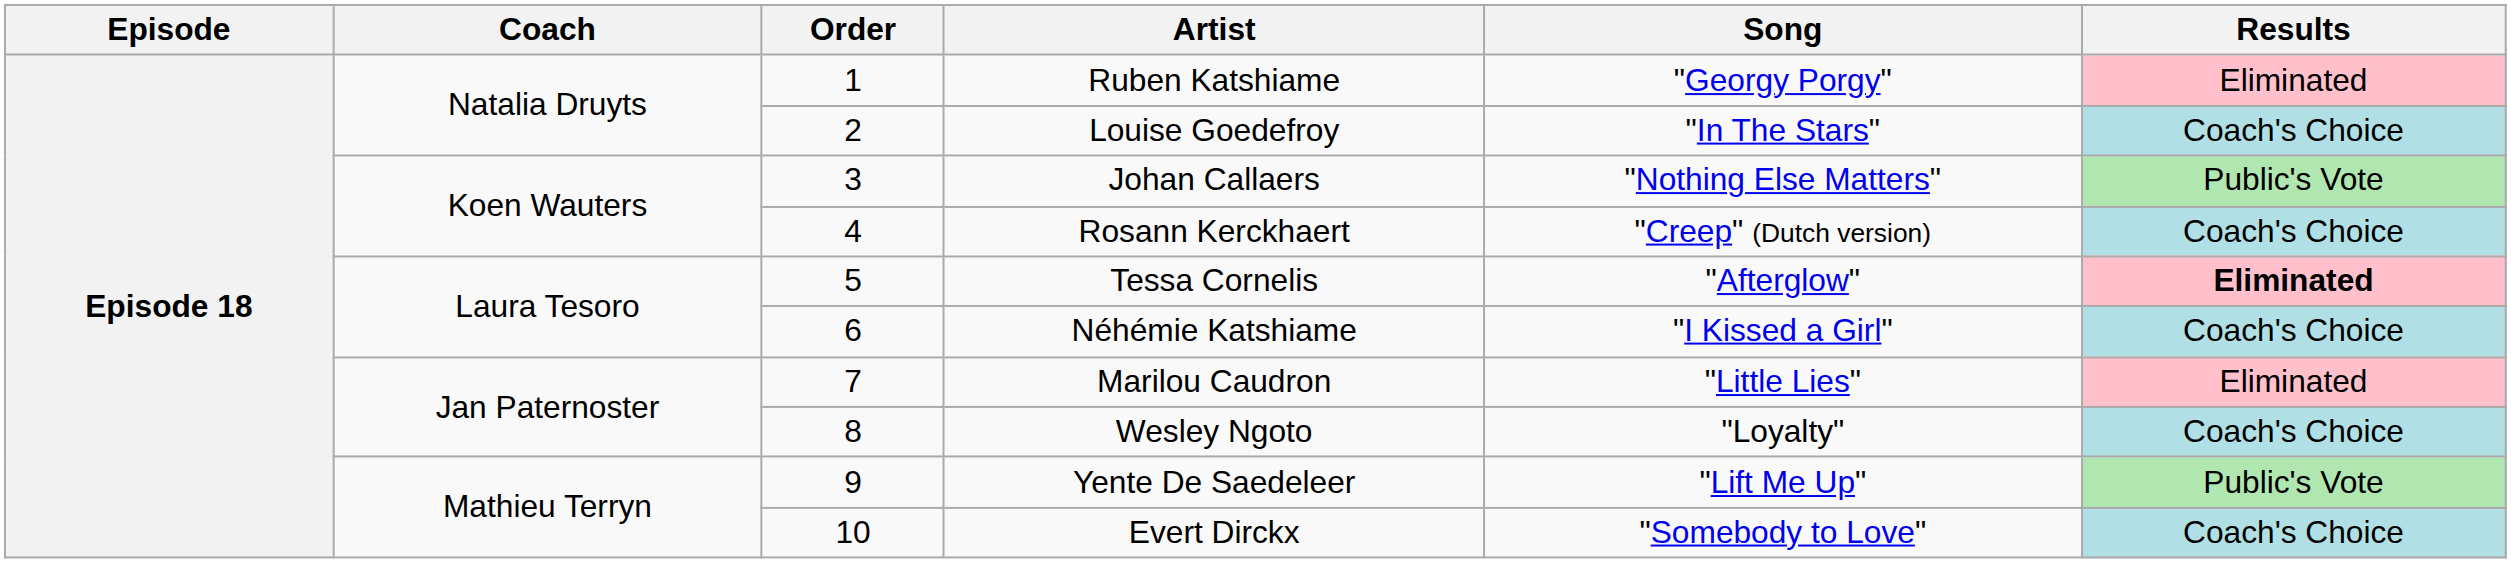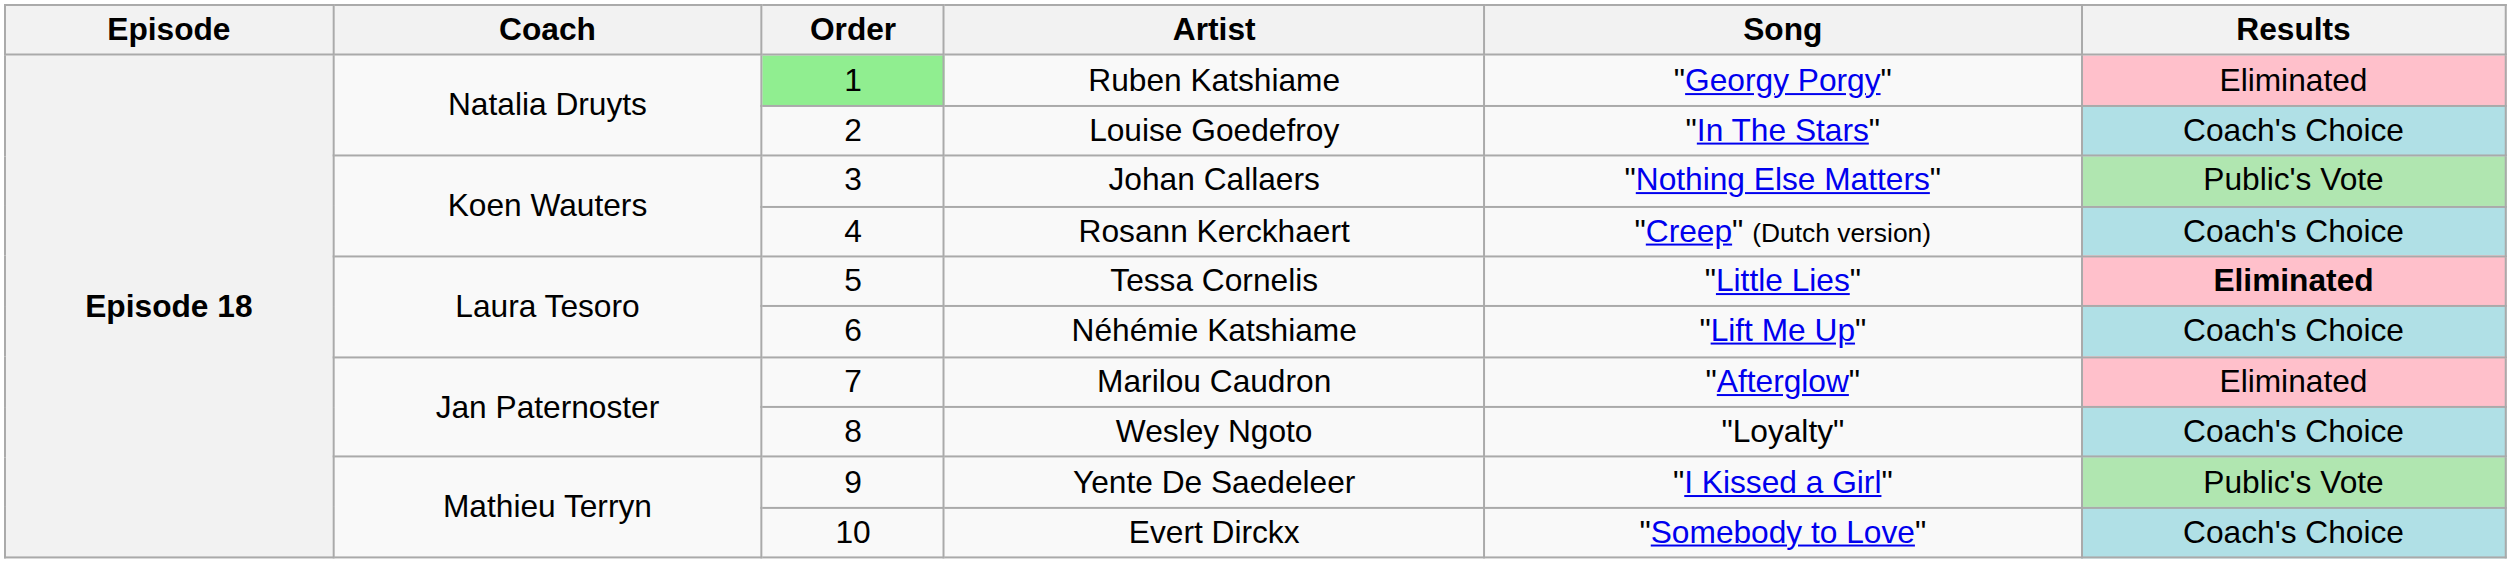 <table class="wikitable" style="text-align:center; width:100%">
 <tr>
 <th>Episode</th>
 <th>Coach</th>
 <th>Order</th>
 <th>Artist</th>
 <th>Song</th>
 <th>Results</th>
 </tr>
 <tr>
 <th rowspan="10">Episode 18<br></th>
 <td rowspan="2">Natalia Druyts</td>
-<td>1</td>
+<td style="background: lightgreen;">1</td>
 <td>Ruben Katshiame</td>
 <td>"<a href='#'>Georgy Porgy</a>"</td>
 <td style="background: pink">Eliminated</td>
 </tr>
 <tr>
 <td>2</td>
 <td>Louise Goedefroy</td>
 <td>"<a href='#'>In The Stars</a>"</td>
 <td style="background:#B0E0E6">Coach's Choice</td>
 </tr>
 <tr>
 <td rowspan="2">Koen Wauters</td>
 <td>3</td>
 <td>Johan Callaers</td>
 <td>"<a href='#'>Nothing Else Matters</a>"</td>
 <td style="background:#b0e6b0">Public's Vote</td>
 </tr>
 <tr>
 <td>4</td>
 <td>Rosann Kerckhaert</td>
 <td>"<a href='#'>Creep</a>" <small>(Dutch version)</small></td>
 <td style="background:#B0E0E6">Coach's Choice</td>
 </tr>
 <tr>
 <td rowspan="2">Laura Tesoro</td>
 <td>5</td>
 <td>Tessa Cornelis</td>
-<td>"<a href='#'>Afterglow</a>"</td>
+<td>"<a href='#'>Little Lies</a>"</td>
 <td style="background: pink"><strong>Eliminated</strong></td>
 </tr>
 <tr>
 <td>6</td>
 <td>Néhémie Katshiame</td>
-<td>"<a href='#'>I Kissed a Girl</a>"</td>
+<td>"<a href='#'>Lift Me Up</a>"</td>
 <td style="background:#B0E0E6">Coach's Choice</td>
 </tr>
 <tr>
 <td rowspan="2">Jan Paternoster</td>
 <td>7</td>
 <td>Marilou Caudron</td>
-<td>"<a href='#'>Little Lies</a>"</td>
+<td>"<a href='#'>Afterglow</a>"</td>
 <td style="background: pink">Eliminated</td>
 </tr>
 <tr>
 <td>8</td>
 <td>Wesley Ngoto</td>
 <td>"Loyalty"</td>
 <td style="background:#B0E0E6">Coach's Choice</td>
 </tr>
 <tr>
 <td rowspan="2">Mathieu Terryn</td>
 <td>9</td>
 <td>Yente De Saedeleer</td>
-<td>"<a href='#'>Lift Me Up</a>"</td>
+<td>"<a href='#'>I Kissed a Girl</a>"</td>
 <td style="background:#b0e6b0">Public's Vote</td>
 </tr>
 <tr>
 <td>10</td>
 <td>Evert Dirckx</td>
 <td>"<a href='#'>Somebody to Love</a>"</td>
 <td style="background:#B0E0E6">Coach's Choice</td>
 </tr>
 </table>
